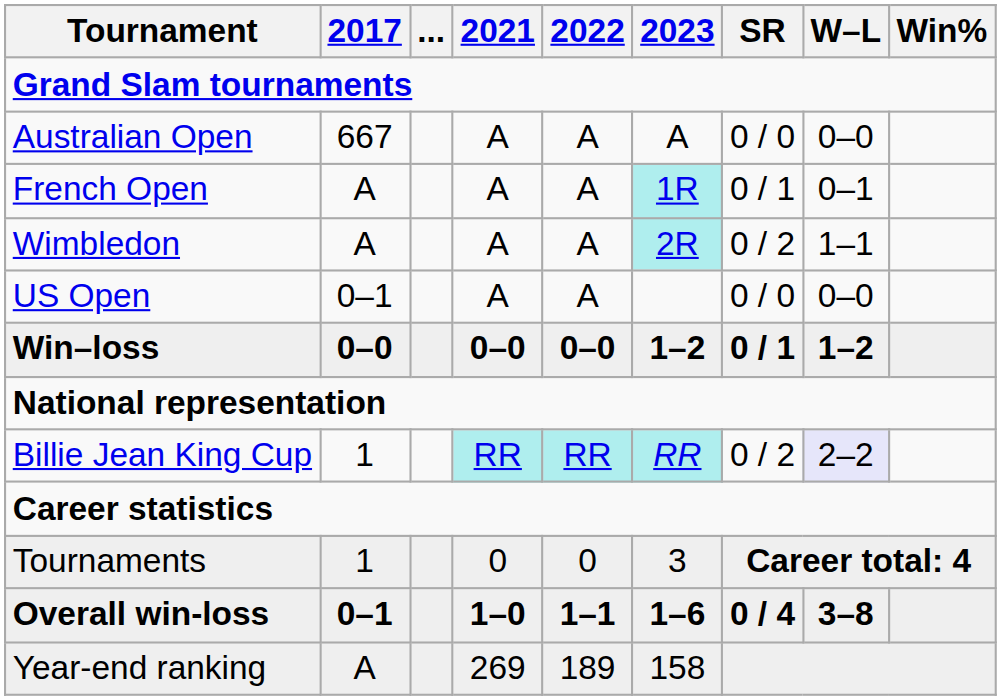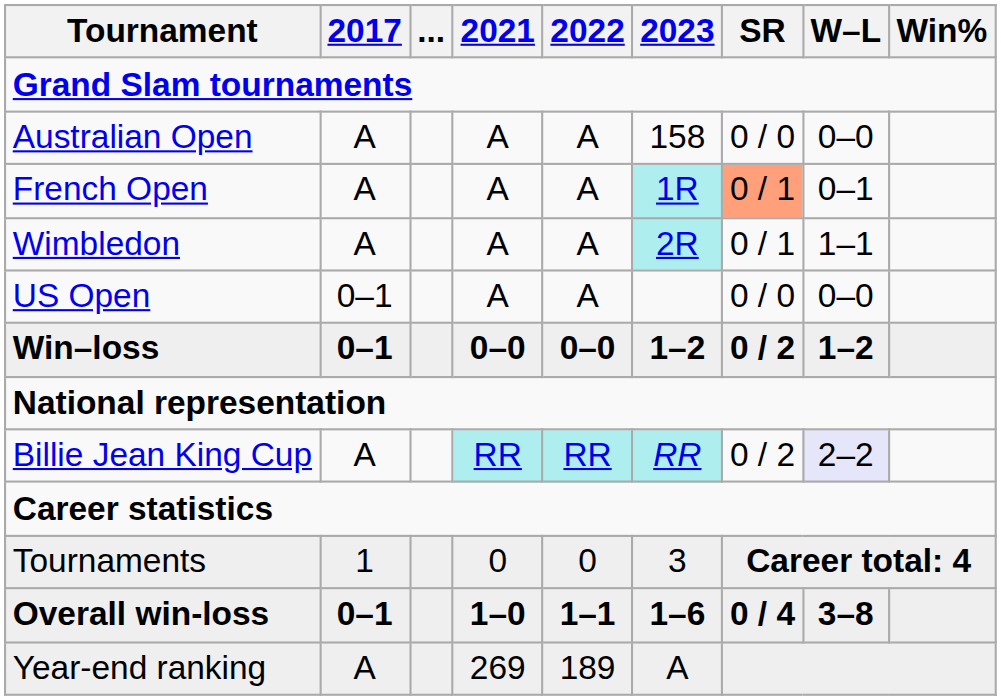 <table class="wikitable" style="text-align:center">
 <tr>
 <th>Tournament</th>
 <th><a href='#'>2017</a></th>
 <th>...</th>
 <th><a href='#'>2021</a></th>
 <th><a href='#'>2022</a></th>
 <th><a href='#'>2023</a></th>
 <th>SR</th>
 <th>W–L</th>
 <th>Win%</th>
 </tr>
 <tr>
 <td colspan="9" align="left"><strong><a href='#'>Grand Slam tournaments</a></strong></td>
 </tr>
 <tr>
 <td align="left"><a href='#'>Australian Open</a></td>
-<td>667</td>
+<td>A</td>
 <td></td>
 <td>A</td>
 <td>A</td>
-<td>A</td>
+<td>158</td>
 <td>0 / 0</td>
 <td>0–0</td>
 <td></td>
 </tr>
 <tr>
 <td align="left"><a href='#'>French Open</a></td>
 <td>A</td>
 <td></td>
 <td>A</td>
 <td>A</td>
 <td bgcolor=afeeee><a href='#'>1R</a></td>
-<td>0 / 1</td>
+<td style="background: lightsalmon;">0 / 1</td>
 <td>0–1</td>
 <td></td>
 </tr>
 <tr>
 <td align="left"><a href='#'>Wimbledon</a></td>
 <td>A</td>
 <td></td>
 <td>A</td>
 <td>A</td>
 <td bgcolor=afeeee><a href='#'>2R</a></td>
-<td>0 / 2</td>
+<td>0 / 1</td>
 <td>1–1</td>
 <td></td>
 </tr>
 <tr>
 <td align="left"><a href='#'>US Open</a></td>
 <td>0–1</td>
 <td></td>
 <td>A</td>
 <td>A</td>
 <td></td>
 <td>0 / 0</td>
 <td>0–0</td>
 <td></td>
 </tr>
 <tr style="background:#efefef;font-weight:bold">
 <td align="left">Win–loss</td>
-<td>0–0</td>
+<td>0–1</td>
 <td></td>
 <td>0–0</td>
 <td>0–0</td>
 <td>1–2</td>
-<td>0 / 1</td>
+<td>0 / 2</td>
 <td>1–2</td>
 <td></td>
 </tr>
 <tr>
 <td colspan="9" align=left><strong>National representation</strong></td>
 </tr>
 <tr>
 <td align=left><a href='#'>Billie Jean King Cup</a></td>
-<td>1</td>
+<td>A</td>
 <td></td>
 <td bgcolor=afeeee><a href='#'>RR</a></td>
 <td bgcolor=afeeee><a href='#'>RR</a></td>
 <td bgcolor=afeeee><em><a href='#'>RR</a></em></td>
 <td>0 / 2</td>
 <td style="background: lavender;">2–2</td>
 <td></td>
 </tr>
 <tr>
 <td colspan="9" align="left"><strong>Career statistics</strong></td>
 </tr>
 <tr bgcolor="efefef">
 <td align="left">Tournaments</td>
 <td>1</td>
 <td></td>
 <td>0</td>
 <td>0</td>
 <td>3</td>
 <td colspan="3"><strong>Career total: 4</strong></td>
 </tr>
 <tr style="background:#efefef;font-weight:bold">
 <td align="left">Overall win-loss</td>
 <td>0–1</td>
 <td></td>
 <td>1–0</td>
 <td>1–1</td>
 <td>1–6</td>
 <td>0 / 4</td>
 <td>3–8</td>
 <td></td>
 </tr>
 <tr bgcolor="efefef">
 <td align="left">Year-end ranking</td>
 <td>A</td>
 <td></td>
 <td>269</td>
 <td>189</td>
-<td>158</td>
+<td>A</td>
 <td colspan="3"></td>
 </tr>
 </table>
